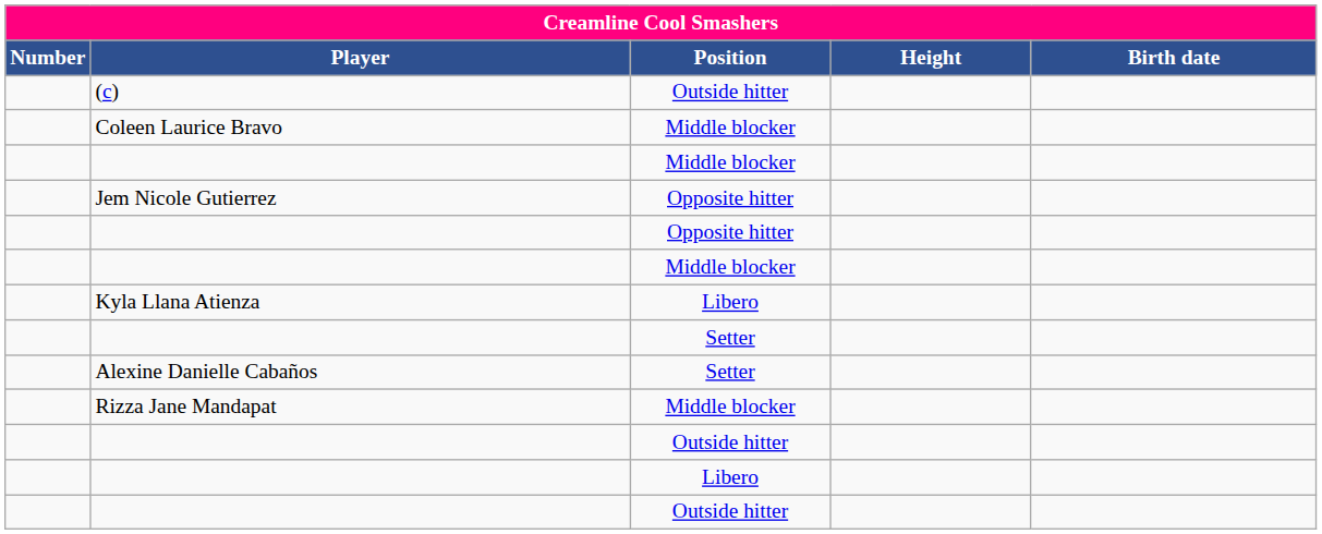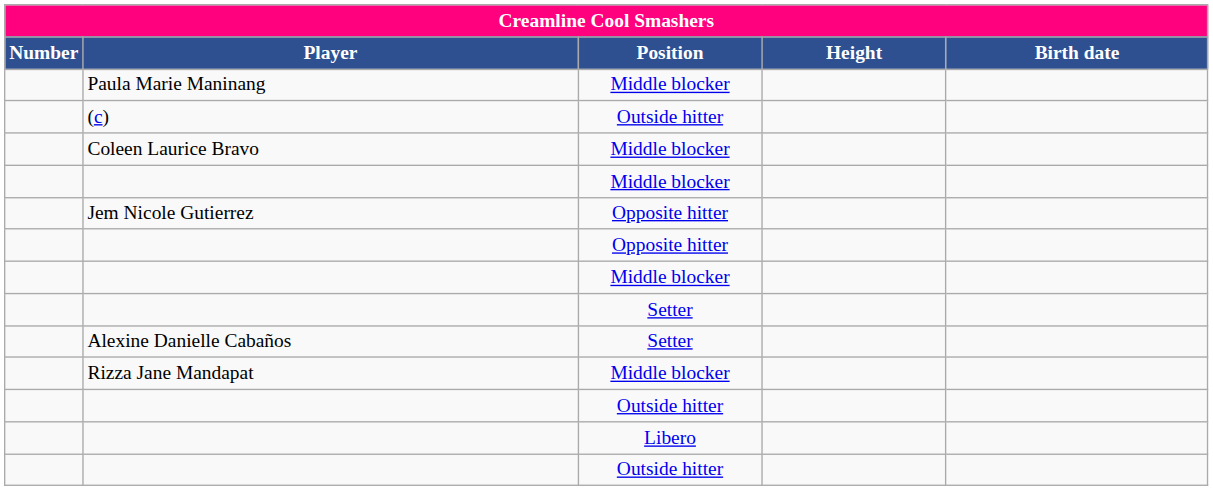 <table class="wikitable sortable" style="font-size:90%; text-align:left;">
 <tr>
 <th colspan="5" style= "background:#FF007F; color:white; text-align: center"><strong>Creamline Cool Smashers</strong></th>
 </tr>
 <tr>
 <th style= "align=center; width:3em;  background:#2e5090; color:white;">Number</th>
 <th style= "align=center; width:25em; background:#2e5090; color:white;">Player</th>
 <th style= "align=center; width:9em; background:#2e5090; color:white;">Position</th>
 <th style= "align=center; width:9em; background:#2e5090; color:white;">Height</th>
 <th style= "align=center; width:13em; background:#2e5090; color:white;">Birth date</th>
+</tr>
+<tr align=center>
+<td></td>
+<td align=left> Paula Marie Maninang</td>
+<td><a href='#'>Middle blocker</a></td>
+<td></td>
+<td align=right></td>
 </tr>
 <tr align=center>
 <td></td>
 <td align=left>  (<a href='#'>c</a>)</td>
 <td><a href='#'>Outside hitter</a></td>
 <td></td>
 <td align=right></td>
 </tr>
 <tr align=center>
 <td></td>
 <td align=left> Coleen Laurice Bravo</td>
 <td><a href='#'>Middle blocker</a></td>
 <td></td>
 <td align=right></td>
 </tr>
 <tr align=center>
 <td></td>
 <td align=left> </td>
 <td><a href='#'>Middle blocker</a></td>
 <td></td>
 <td align=right></td>
 </tr>
 <tr align=center>
 <td></td>
 <td align=left> Jem Nicole Gutierrez</td>
 <td><a href='#'>Opposite hitter</a></td>
 <td></td>
 <td align=right></td>
 </tr>
 <tr align=center>
 <td></td>
 <td align=left> </td>
 <td><a href='#'>Opposite hitter</a></td>
 <td></td>
 <td align=right></td>
 </tr>
 <tr align=center>
 <td></td>
 <td align=left> </td>
 <td><a href='#'>Middle blocker</a></td>
-<td></td>
-<td align=right></td>
-</tr>
-<tr align=center>
-<td></td>
-<td align=left> Kyla Llana Atienza</td>
-<td><a href='#'>Libero</a></td>
 <td></td>
 <td align=right></td>
 </tr>
 <tr align=center>
 <td></td>
 <td align=left> </td>
 <td><a href='#'>Setter</a></td>
 <td></td>
 <td align=right></td>
 </tr>
 <tr align=center>
 <td></td>
 <td align=left> Alexine Danielle Cabaños</td>
 <td><a href='#'>Setter</a></td>
 <td></td>
 <td align=right></td>
 </tr>
 <tr align=center>
 <td></td>
 <td align=left> Rizza Jane Mandapat</td>
 <td><a href='#'>Middle blocker</a></td>
 <td></td>
 <td align=right></td>
 </tr>
 <tr align=center>
 <td></td>
 <td align=left> </td>
 <td><a href='#'>Outside hitter</a></td>
 <td></td>
 <td align=right></td>
 </tr>
 <tr align=center>
 <td></td>
 <td align=left> </td>
 <td><a href='#'>Libero</a></td>
 <td></td>
 <td align=right></td>
 </tr>
 <tr align=center>
 <td></td>
 <td align=left> </td>
 <td><a href='#'>Outside hitter</a></td>
 <td></td>
 <td align=right></td>
 </tr>
 </table>
